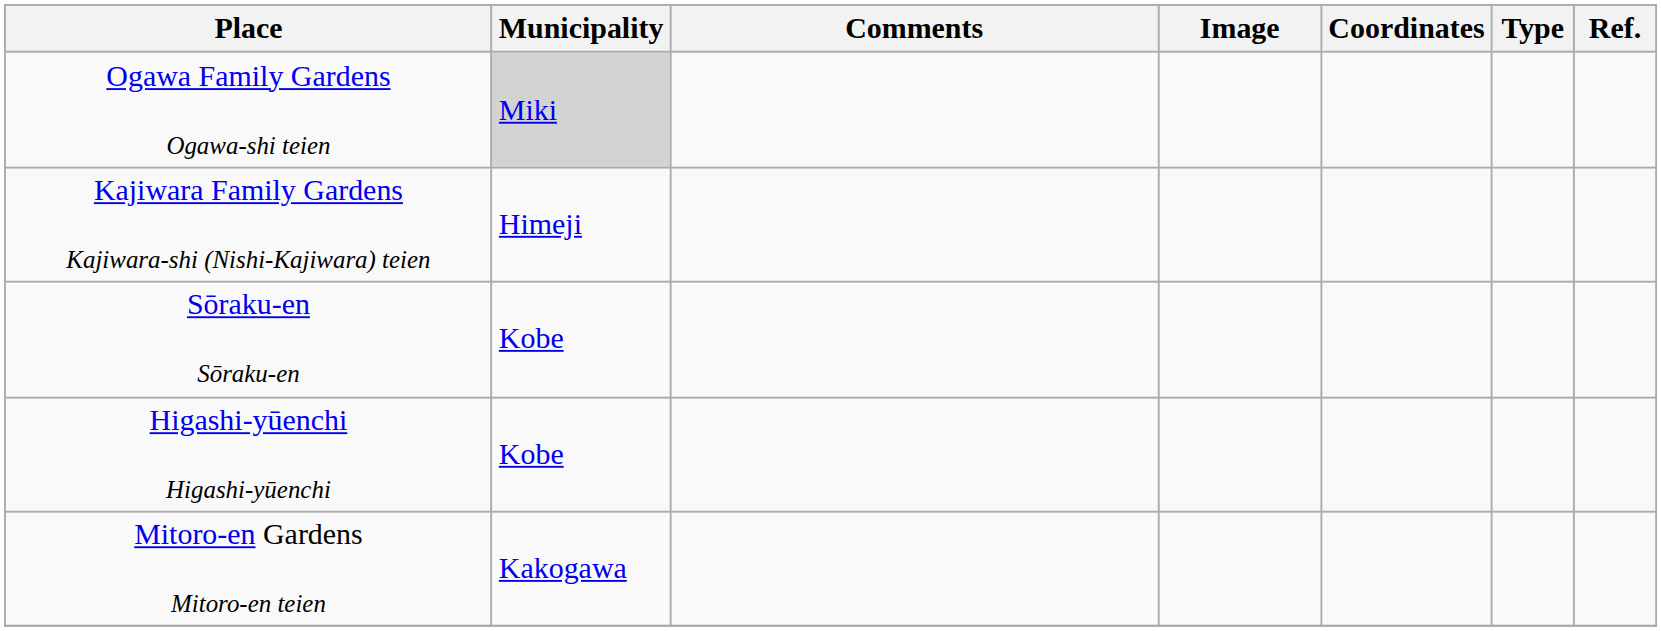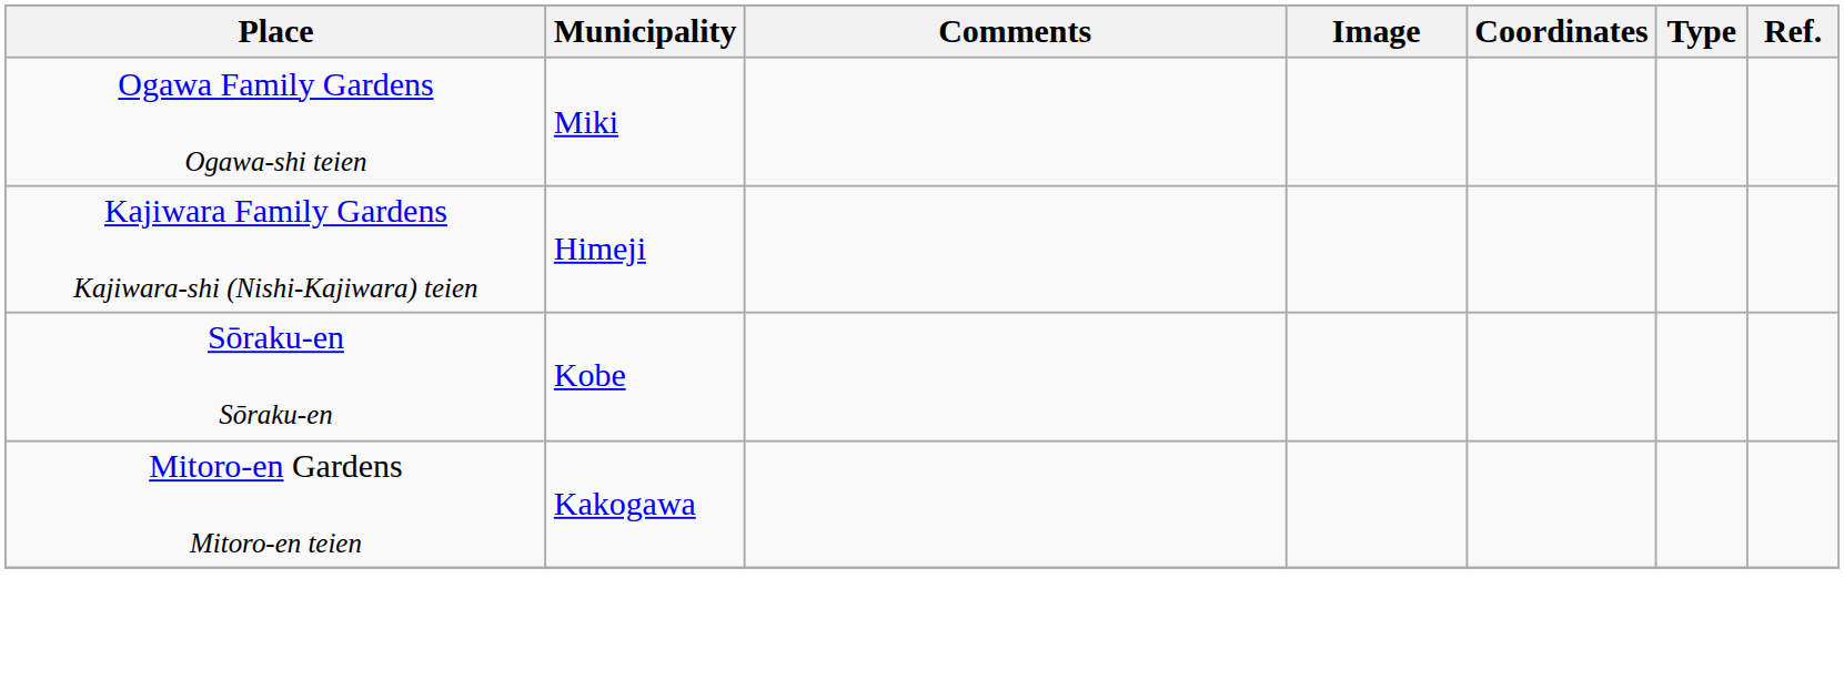 <table class="wikitable sortable"  style="width:100%;">
 <tr>
 <th width="30%" align="left">Place</th>
 <th width="10%" align="left">Municipality</th>
 <th width="30%" align="left" class="unsortable">Comments</th>
 <th width="10%" align="left"  class="unsortable">Image</th>
 <th width="10%" align="left" class="unsortable">Coordinates</th>
 <th width="5%" align="left">Type</th>
 <th width="5%" align="left"  class="unsortable">Ref.</th>
 </tr>
 <tr>
 <td align="center"><a href='#'>Ogawa Family Gardens</a><br><br><small><em>Ogawa-shi teien</em></small></td>
-<td style="background: lightgrey;"><a href='#'>Miki</a></td>
+<td><a href='#'>Miki</a></td>
 <td></td>
 <td></td>
 <td></td>
 <td></td>
 <td></td>
 </tr>
 <tr>
 <td align="center"><a href='#'>Kajiwara Family Gardens</a><br><br><small><em>Kajiwara-shi (Nishi-Kajiwara) teien</em></small></td>
 <td><a href='#'>Himeji</a></td>
 <td></td>
 <td></td>
 <td></td>
 <td></td>
 <td></td>
 </tr>
 <tr>
 <td align="center"><a href='#'>Sōraku-en</a><br><br><small><em>Sōraku-en</em></small></td>
 <td><a href='#'>Kobe</a></td>
 <td></td>
 <td></td>
 <td></td>
 <td></td>
 <td></td>
 </tr>
 <tr>
-<td align="center"><a href='#'>Higashi-yūenchi</a><br><br><small><em>Higashi-yūenchi</em></small></td>
-<td><a href='#'>Kobe</a></td>
-<td></td>
-<td></td>
-<td></td>
-<td></td>
-<td></td>
-</tr>
-<tr>
 <td align="center"><a href='#'>Mitoro-en</a> Gardens<br><br><small><em>Mitoro-en teien</em></small></td>
 <td><a href='#'>Kakogawa</a></td>
 <td></td>
 <td></td>
 <td></td>
 <td></td>
 <td></td>
 </tr>
 <tr>
 </tr>
 </table>
